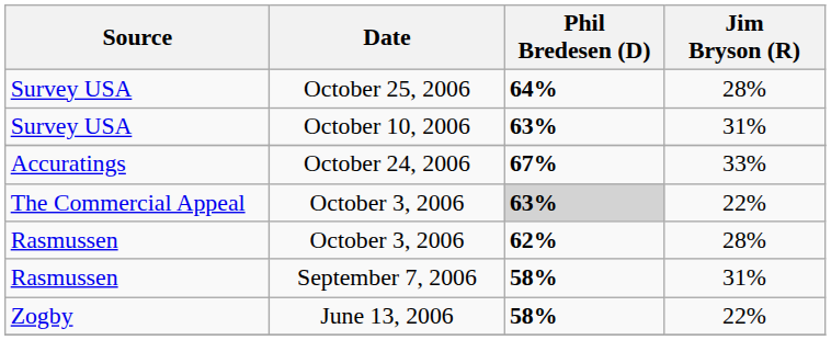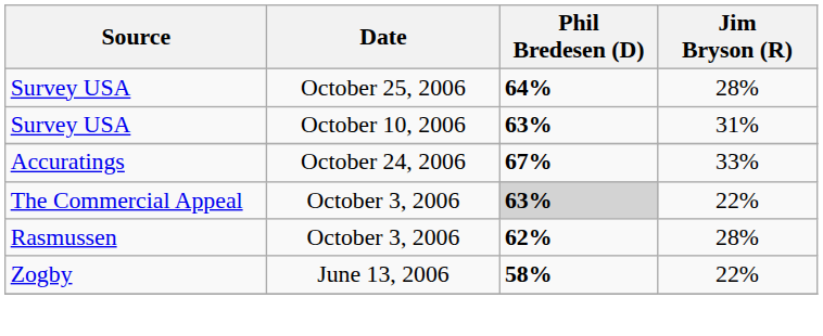 <table class="wikitable">
 <tr>
 <th width=170px>Source</th>
 <th width=150px>Date</th>
 <th width=100px>Phil<br>Bredesen (D)</th>
 <th width=100px>Jim<br>Bryson (R)</th>
 </tr>
 <tr>
 <td><a href='#'>Survey USA</a></td>
 <td align=center>October 25, 2006</td>
 <td><strong>64%</strong></td>
 <td align=center>28%</td>
 </tr>
 <tr>
 <td><a href='#'>Survey USA</a></td>
 <td align=center>October 10, 2006</td>
 <td><strong>63%</strong></td>
 <td align=center>31%</td>
 </tr>
 <tr>
 </tr>
 <tr>
 <td><a href='#'>Accuratings</a></td>
 <td align=center>October 24, 2006</td>
 <td><strong>67%</strong></td>
 <td align=center>33%</td>
 </tr>
 <tr>
 <td><a href='#'>The Commercial Appeal</a></td>
 <td align=center>October 3, 2006</td>
 <td style="background: lightgrey;"><strong>63%</strong></td>
 <td align=center>22%</td>
 </tr>
 <tr>
 <td><a href='#'>Rasmussen</a></td>
 <td align=center>October 3, 2006</td>
 <td><strong>62%</strong></td>
 <td align=center>28%</td>
 </tr>
 <tr>
-<td><a href='#'>Rasmussen</a></td>
-<td align=center>September 7, 2006</td>
-<td><strong>58%</strong></td>
-<td align=center>31%</td>
-</tr>
-<tr>
 <td><a href='#'>Zogby</a></td>
 <td align=center>June 13, 2006</td>
 <td><strong>58%</strong></td>
 <td align=center>22%</td>
 </tr>
 <tr>
 </tr>
 </table>
